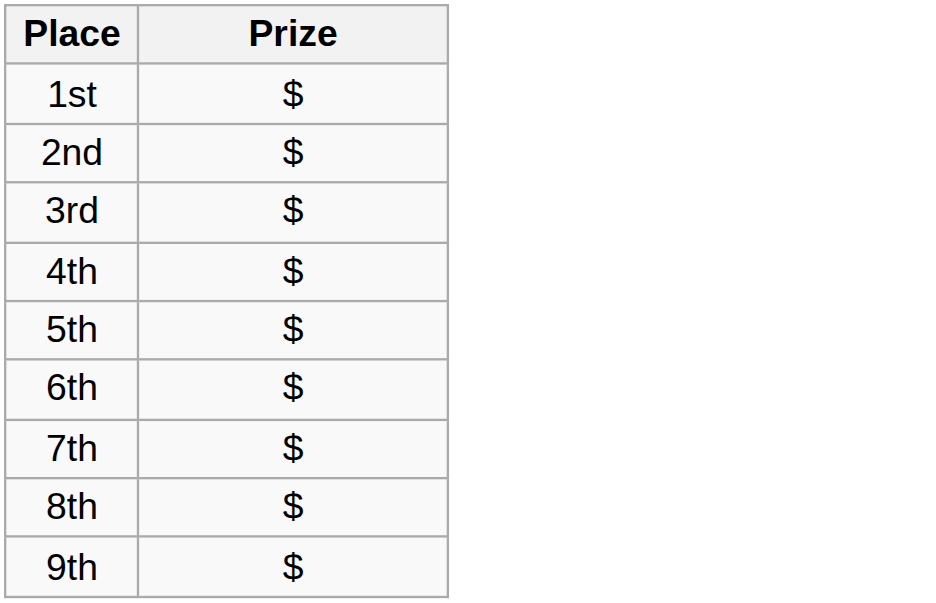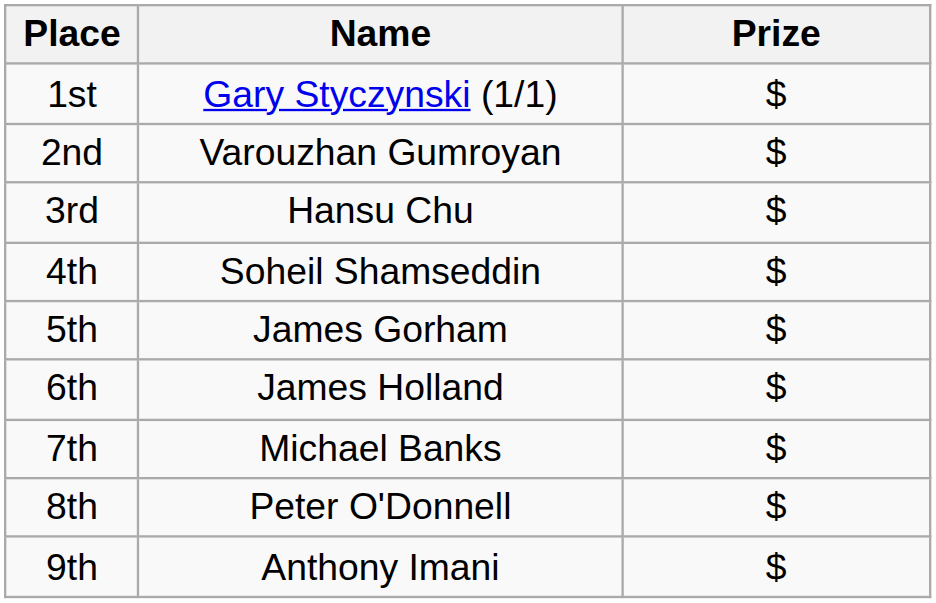 <table class="wikitable" style="text-align:center">
 <tr>
 <th width="50">Place</th>
+<th width="200">Name</th>
 <th width="125">Prize</th>
 </tr>
 <tr>
 <td>1st</td>
+<td><a href='#'>Gary Styczynski</a> (1/1)</td>
 <td>$</td>
 </tr>
 <tr>
 <td>2nd</td>
+<td>Varouzhan Gumroyan</td>
 <td>$</td>
 </tr>
 <tr>
 <td>3rd</td>
+<td>Hansu Chu</td>
 <td>$</td>
 </tr>
 <tr>
 <td>4th</td>
+<td>Soheil Shamseddin</td>
 <td>$</td>
 </tr>
 <tr>
 <td>5th</td>
+<td>James Gorham</td>
 <td>$</td>
 </tr>
 <tr>
 <td>6th</td>
+<td>James Holland</td>
 <td>$</td>
 </tr>
 <tr>
 <td>7th</td>
+<td>Michael Banks</td>
 <td>$</td>
 </tr>
 <tr>
 <td>8th</td>
+<td>Peter O'Donnell</td>
 <td>$</td>
 </tr>
 <tr>
 <td>9th</td>
+<td>Anthony Imani</td>
 <td>$</td>
 </tr>
 </table>
